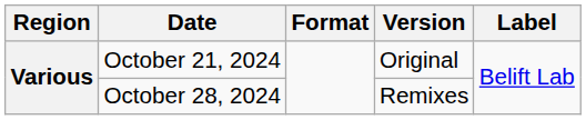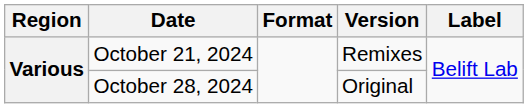 <table class="wikitable plainrowheaders">
 <tr>
 <th scope="col">Region</th>
 <th scope="col">Date</th>
 <th scope="col">Format</th>
 <th scope="col">Version</th>
 <th scope="col">Label</th>
 </tr>
 <tr>
 <th scope="row" rowspan="2">Various </th>
 <td>October 21, 2024</td>
 <td rowspan="2"></td>
-<td>Original</td>
+<td>Remixes</td>
 <td rowspan="2"><a href='#'>Belift Lab</a></td>
 </tr>
 <tr>
 <td>October 28, 2024</td>
-<td>Remixes</td>
+<td>Original</td>
 </tr>
 </table>
